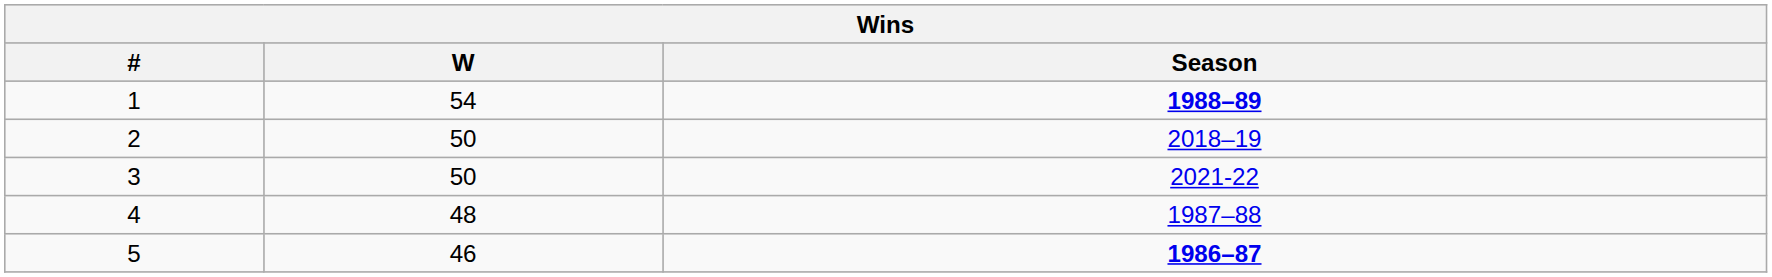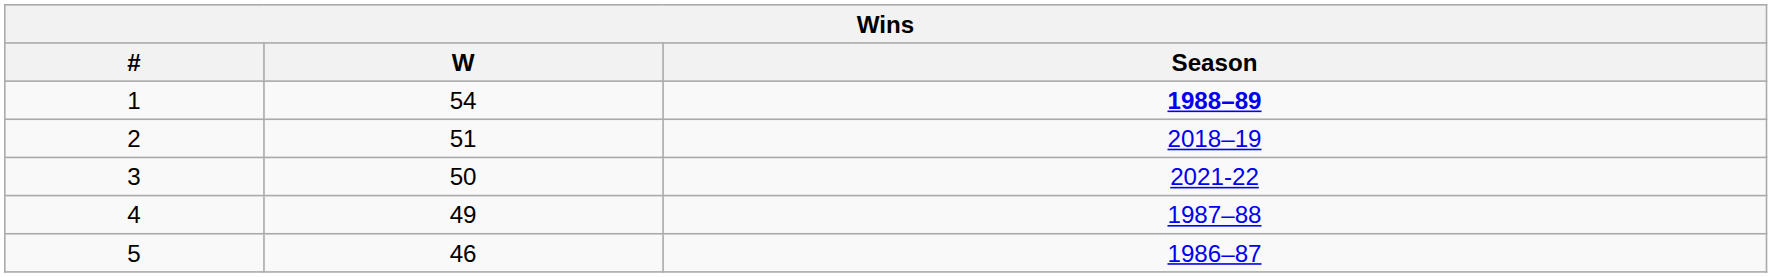 <table class="wikitable" style="text-align: center; font-size: 95%" width="70%">
 <tr>
 <th colspan="3">Wins</th>
 </tr>
 <tr>
 <th>#</th>
 <th>W</th>
 <th>Season</th>
 </tr>
 <tr>
 <td>1</td>
 <td>54</td>
 <td><strong><a href='#'>1988–89</a></strong></td>
 </tr>
 <tr>
 <td>2</td>
-<td>50</td>
+<td>51</td>
 <td><a href='#'>2018–19</a></td>
 </tr>
 <tr>
 <td>3</td>
 <td>50</td>
 <td><a href='#'>2021-22</a></td>
 </tr>
 <tr>
 <td>4</td>
-<td>48</td>
+<td>49</td>
 <td><a href='#'>1987–88</a></td>
 </tr>
 <tr>
 <td>5</td>
 <td>46</td>
-<td><strong><a href='#'>1986–87</a></strong></td>
+<td><a href='#'>1986–87</a></td>
 </tr>
 </table>
